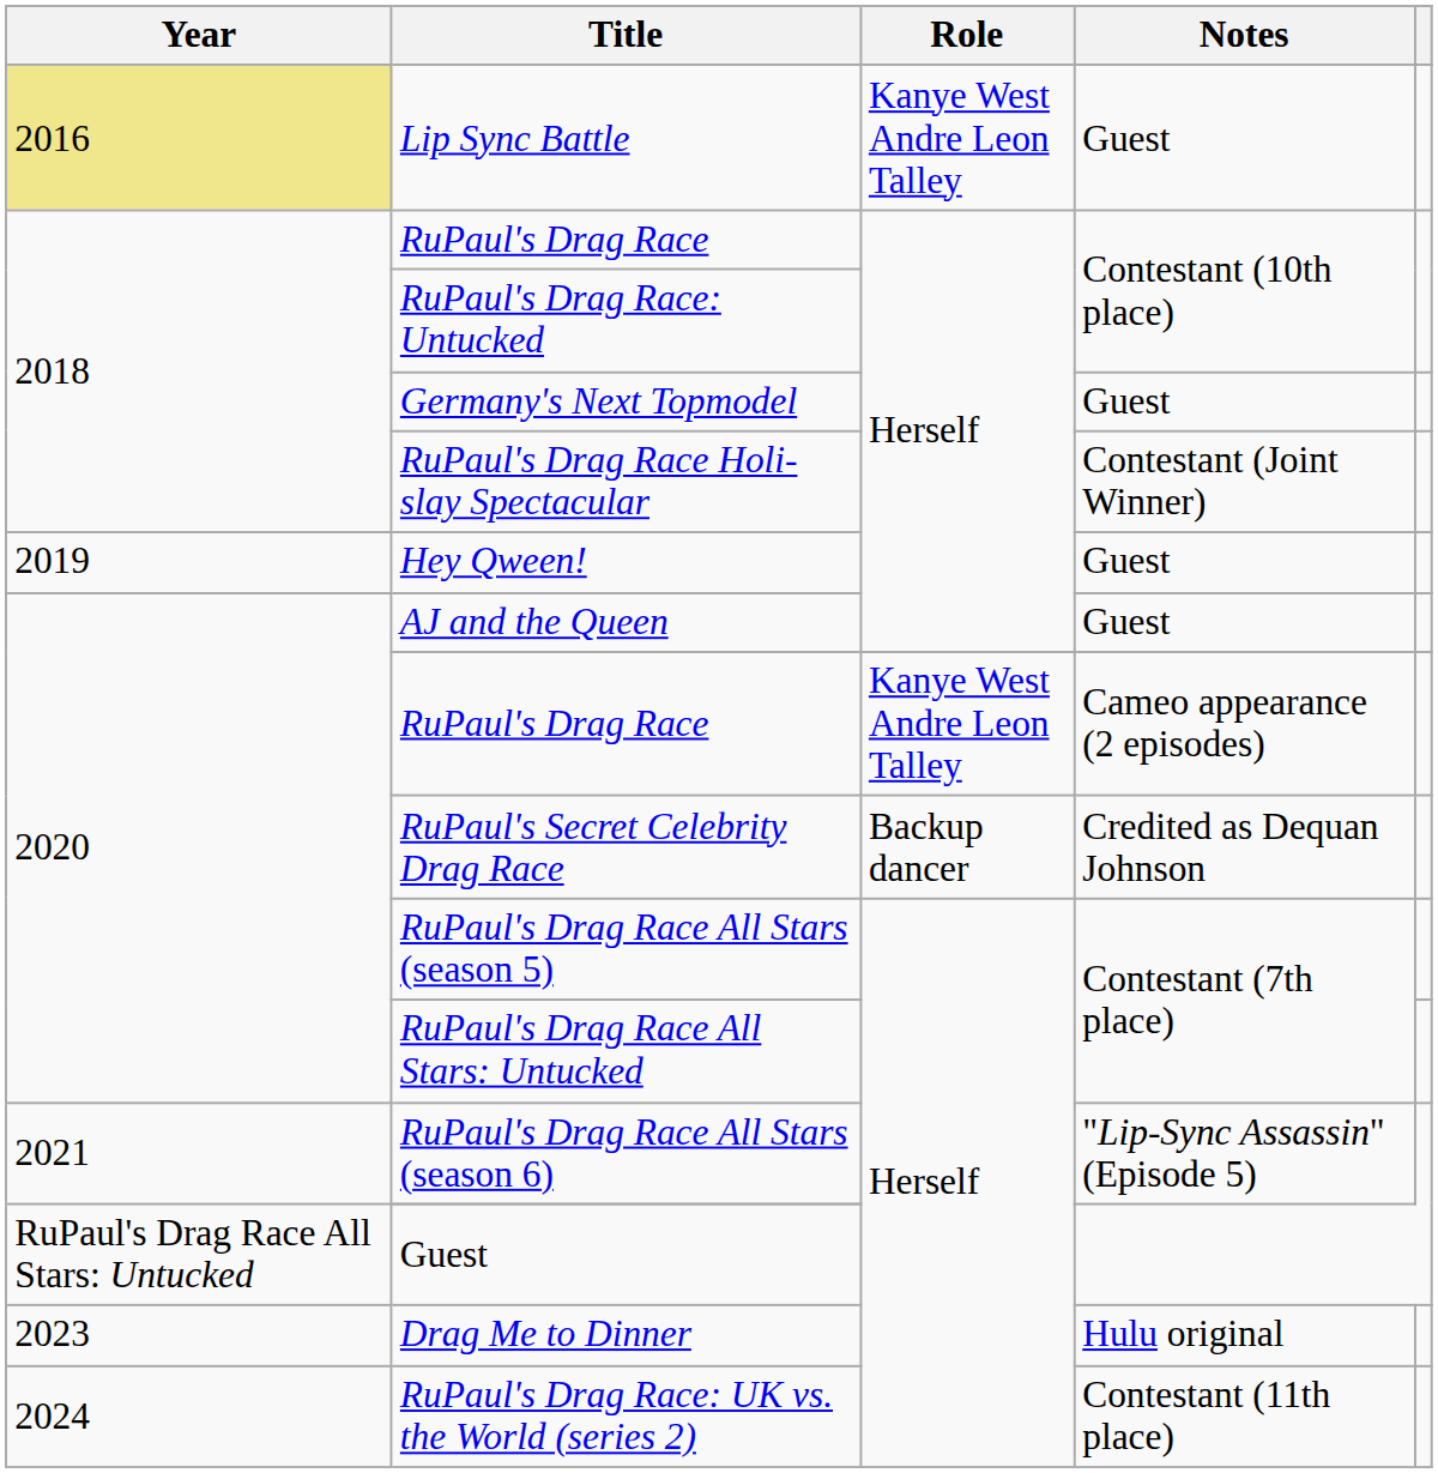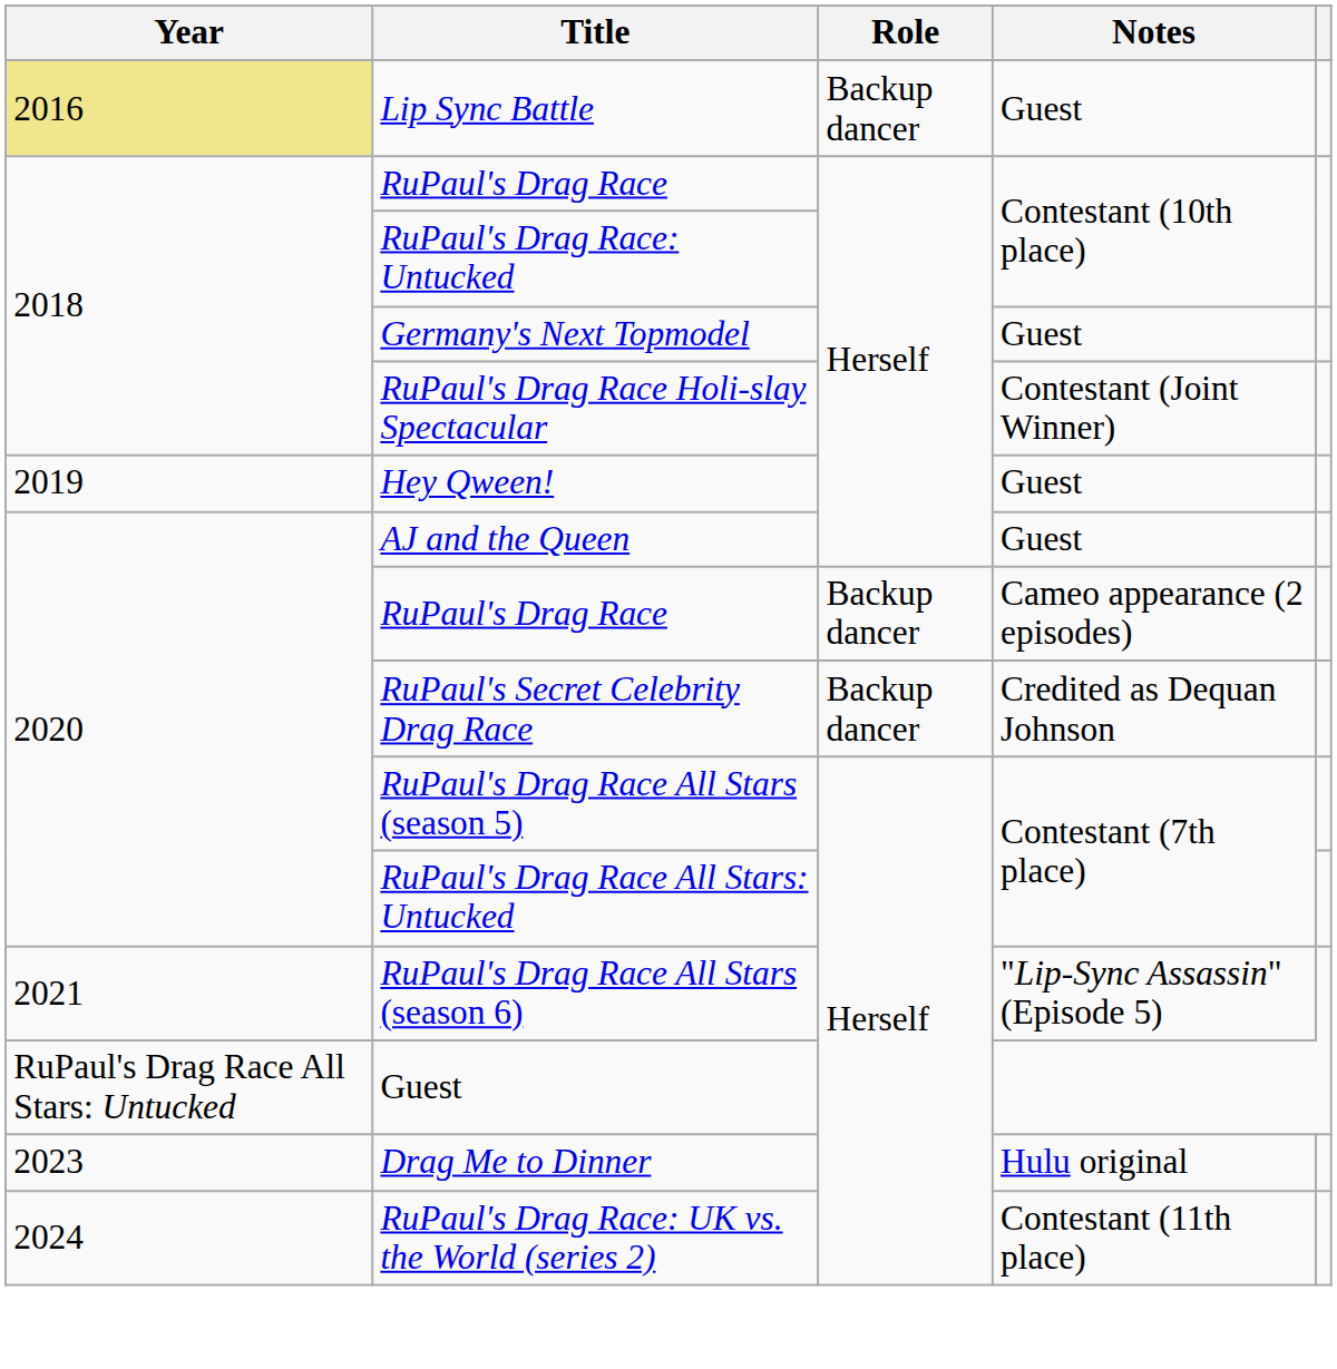 <table class="wikitable plainrowheaders sortable">
 <tr>
 <th scope="col">Year</th>
 <th scope="col">Title</th>
 <th scope="col">Role</th>
 <th scope="col">Notes</th>
 <th style="text-align: center;" class="unsortable"></th>
 </tr>
 <tr>
 <td style="background: khaki;">2016</td>
 <td><em><a href='#'>Lip Sync Battle</a></em></td>
-<td><a href='#'>Kanye West</a> <br><a href='#'>Andre Leon Talley</a></td>
+<td>Backup dancer</td>
 <td>Guest</td>
 <td style="text-align: center;"></td>
 </tr>
 <tr>
 <td rowspan="4">2018</td>
 <td><em><a href='#'>RuPaul's Drag Race</a></em></td>
 <td rowspan="6">Herself</td>
 <td rowspan="2">Contestant (10th place)</td>
 <td rowspan="2" style="text-align: center;"></td>
 </tr>
 <tr>
 <td><em><a href='#'>RuPaul's Drag Race: Untucked</a></em></td>
 </tr>
 <tr>
 <td><em><a href='#'>Germany's Next Topmodel</a></em></td>
 <td>Guest</td>
 <td style="text-align: center;"></td>
 </tr>
 <tr>
 <td><em><a href='#'>RuPaul's Drag Race Holi-slay Spectacular</a></em></td>
 <td>Contestant (Joint Winner)</td>
 <td style="text-align: center;"></td>
 </tr>
 <tr>
 <td>2019</td>
 <td><em><a href='#'>Hey Qween!</a></em></td>
 <td>Guest</td>
 <td style="text-align: center;"></td>
 </tr>
 <tr>
 <td rowspan="5">2020</td>
 <td><em><a href='#'>AJ and the Queen</a></em></td>
 <td>Guest</td>
 <td style="text-align: center;"></td>
 </tr>
 <tr>
 <td><a href='#'><em>RuPaul's Drag Race</em></a></td>
-<td><a href='#'>Kanye West</a> <br><a href='#'>Andre Leon Talley</a></td>
+<td>Backup dancer</td>
 <td>Cameo appearance (2 episodes)</td>
 <td style="text-align: center;"></td>
 </tr>
 <tr>
 <td><em><a href='#'>RuPaul's Secret Celebrity Drag Race</a></em></td>
 <td>Backup dancer</td>
 <td>Credited as Dequan Johnson</td>
 <td></td>
 </tr>
 <tr>
 <td scope="row"><a href='#'><em>RuPaul's Drag Race All Stars</em> (season 5)</a></td>
 <td rowspan="7">Herself</td>
 <td rowspan="2">Contestant (7th place)</td>
 <td style="text-align: center;"></td>
 </tr>
 <tr>
 <td scope="row"><em><a href='#'>RuPaul's Drag Race All Stars: Untucked</a></em></td>
 <td style="text-align: center;"></td>
 </tr>
 <tr>
 <td rowspan="2">2021</td>
 <td><a href='#'><em>RuPaul's Drag Race All Stars</em> (season 6)</a></td>
 <td>"<em>Lip-Sync Assassin</em>" (Episode 5)</td>
 </tr>
 <tr>
 </tr>
 <tr>
 <td>RuPaul's Drag Race All Stars: <em>Untucked</em></td>
 <td>Guest</td>
 </tr>
 <tr>
 <td>2023</td>
 <td><em><a href='#'>Drag Me to Dinner</a></em></td>
 <td><a href='#'>Hulu</a> original</td>
 <td style="text-align: center;"></td>
 </tr>
 <tr>
 <td>2024</td>
 <td><em><a href='#'>RuPaul's Drag Race: UK vs. the World (series 2)</a></em></td>
 <td>Contestant (11th place)</td>
 <td style="text-align: center;"></td>
 </tr>
 </table>
